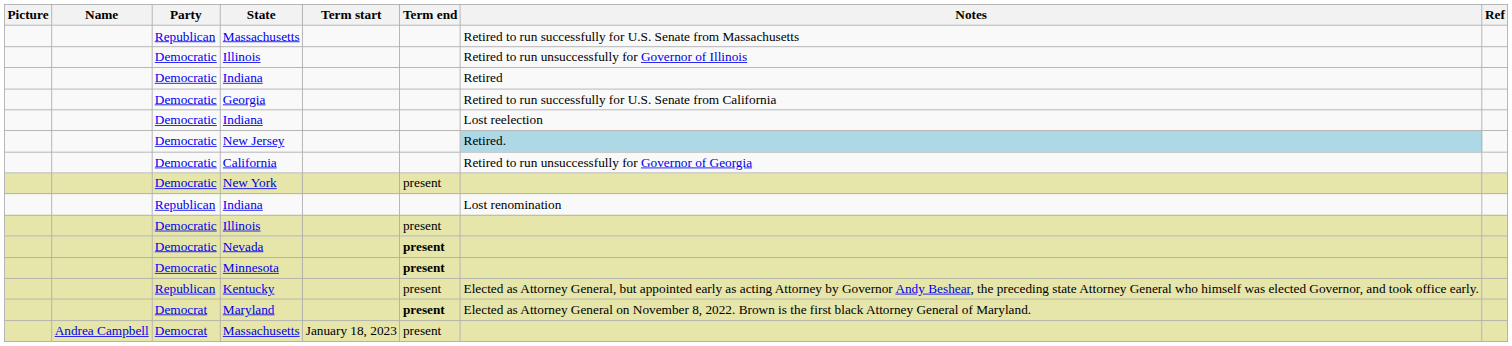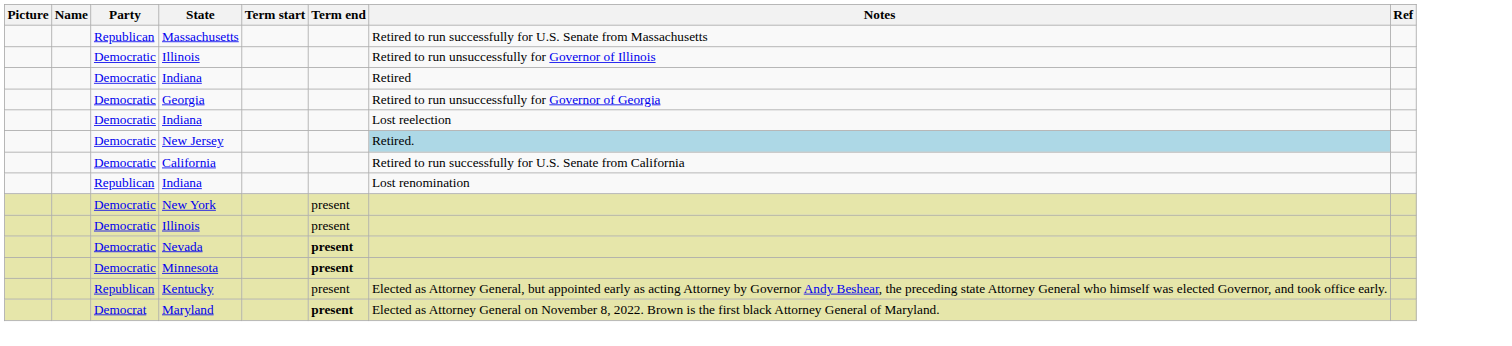 <table class="wikitable sortable">
 <tr>
 <th>Picture</th>
 <th>Name</th>
 <th>Party</th>
 <th>State</th>
 <th>Term start</th>
 <th>Term end</th>
 <th>Notes</th>
 <th>Ref</th>
 </tr>
 <tr>
 <td></td>
 <td><br></td>
 <td><a href='#'>Republican</a></td>
 <td><a href='#'>Massachusetts</a></td>
 <td></td>
 <td></td>
 <td>Retired to run successfully for U.S. Senate from Massachusetts</td>
 <td></td>
 </tr>
 <tr>
 <td></td>
 <td><br></td>
 <td><a href='#'>Democratic</a></td>
 <td><a href='#'>Illinois</a></td>
 <td></td>
 <td></td>
 <td>Retired to run unsuccessfully for <a href='#'>Governor of Illinois</a></td>
 <td></td>
 </tr>
 <tr>
 <td></td>
 <td><br></td>
 <td><a href='#'>Democratic</a></td>
 <td><a href='#'>Indiana</a></td>
 <td></td>
 <td></td>
 <td>Retired</td>
 <td></td>
 </tr>
 <tr>
 <td></td>
 <td><br></td>
 <td><a href='#'>Democratic</a></td>
 <td><a href='#'>Georgia</a></td>
 <td></td>
 <td></td>
-<td>Retired to run successfully for U.S. Senate from California</td>
+<td>Retired to run unsuccessfully for <a href='#'>Governor of Georgia</a></td>
 <td></td>
 </tr>
 <tr>
 <td></td>
 <td><br></td>
 <td><a href='#'>Democratic</a></td>
 <td><a href='#'>Indiana</a></td>
 <td></td>
 <td></td>
 <td>Lost reelection</td>
 <td></td>
 </tr>
 <tr>
 <td></td>
 <td><br></td>
 <td><a href='#'>Democratic</a></td>
 <td><a href='#'>New Jersey</a></td>
 <td></td>
 <td></td>
 <td style="background: lightblue;">Retired.</td>
 <td></td>
 </tr>
 <tr>
 <td></td>
 <td><br></td>
 <td><a href='#'>Democratic</a></td>
 <td><a href='#'>California</a></td>
 <td></td>
 <td></td>
-<td>Retired to run unsuccessfully for <a href='#'>Governor of Georgia</a></td>
+<td>Retired to run successfully for U.S. Senate from California</td>
+<td></td>
+</tr>
+<tr>
+<td></td>
+<td><br></td>
+<td><a href='#'>Republican</a></td>
+<td><a href='#'>Indiana</a></td>
+<td></td>
+<td></td>
+<td>Lost renomination</td>
 <td></td>
 </tr>
 <tr style="background:#e6e6aa;">
 <td></td>
 <td><br></td>
 <td><a href='#'>Democratic</a></td>
 <td><a href='#'>New York</a></td>
 <td></td>
 <td>present</td>
 <td></td>
-<td></td>
-</tr>
-<tr>
-<td></td>
-<td><br></td>
-<td><a href='#'>Republican</a></td>
-<td><a href='#'>Indiana</a></td>
-<td></td>
-<td></td>
-<td>Lost renomination</td>
 <td></td>
 </tr>
 <tr style="background:#e6e6aa;">
 <td></td>
 <td><br></td>
 <td><a href='#'>Democratic</a></td>
 <td><a href='#'>Illinois</a></td>
 <td></td>
 <td>present</td>
 <td></td>
 <td></td>
 </tr>
 <tr style="background:#e6e6aa;">
 <td></td>
 <td><br></td>
 <td><a href='#'>Democratic</a></td>
 <td><a href='#'>Nevada</a></td>
 <td></td>
 <td><strong>present</strong></td>
 <td></td>
 <td></td>
 </tr>
 <tr style="background:#e6e6aa;">
 <td></td>
 <td><br></td>
 <td><a href='#'>Democratic</a></td>
 <td><a href='#'>Minnesota</a></td>
 <td></td>
 <td><strong>present</strong></td>
 <td></td>
 <td></td>
 </tr>
 <tr style="background:#e6e6aa;">
 <td></td>
 <td>       <br></td>
 <td><a href='#'>Republican</a></td>
 <td><a href='#'>Kentucky</a></td>
 <td></td>
 <td>present</td>
 <td>Elected as Attorney General, but appointed early as acting Attorney by Governor <a href='#'>Andy Beshear</a>, the preceding state Attorney General who himself was elected Governor, and took office early.</td>
 <td></td>
 </tr>
 <tr style="background:#e6e6aa;">
 <td></td>
 <td><br></td>
 <td><a href='#'>Democrat</a></td>
 <td><a href='#'>Maryland</a></td>
 <td></td>
 <td><strong>present</strong></td>
 <td>Elected as Attorney General on November 8, 2022. Brown is the first black Attorney General of Maryland.</td>
 <td></td>
 </tr>
-<tr style="background:#e6e6aa;">
-<td></td>
-<td><a href='#'>Andrea Campbell</a><br></td>
-<td><a href='#'>Democrat</a></td>
-<td><a href='#'>Massachusetts</a></td>
-<td>January 18, 2023</td>
-<td>present</td>
-<td></td>
-<td></td>
-</tr>
 </table>
